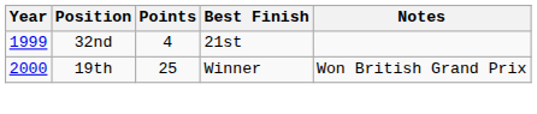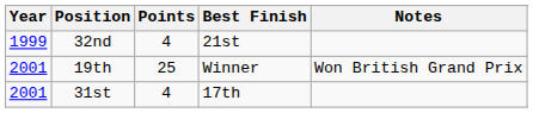 <table class="wikitable" style="font-size: 95%;">
 <tr>
 <th>Year</th>
 <th>Position</th>
 <th>Points</th>
 <th>Best Finish</th>
 <th>Notes</th>
 </tr>
 <tr>
 <td><a href='#'>1999</a></td>
 <td align="center">32nd</td>
 <td align="center">4</td>
 <td>21st</td>
 <td></td>
 </tr>
 <tr>
-<td><a href='#'>2000</a></td>
+<td><a href='#'>2001</a></td>
 <td align="center">19th</td>
 <td align="center">25</td>
 <td>Winner</td>
 <td>Won British Grand Prix</td>
 </tr>
+<tr>
+<td><a href='#'>2001</a></td>
+<td align="center">31st</td>
+<td align="center">4</td>
+<td>17th</td>
+<td></td>
+</tr>
 </table>
